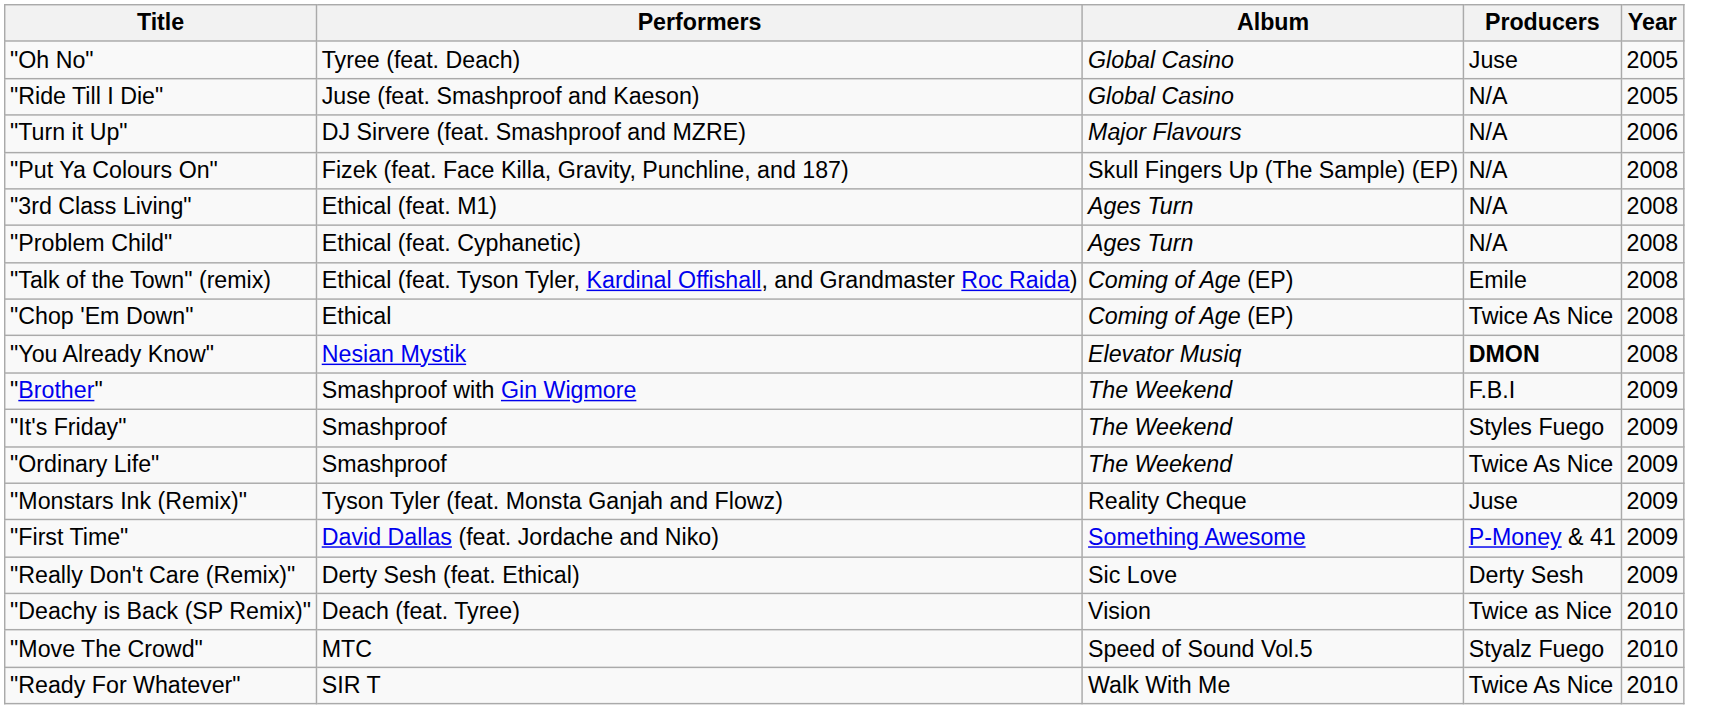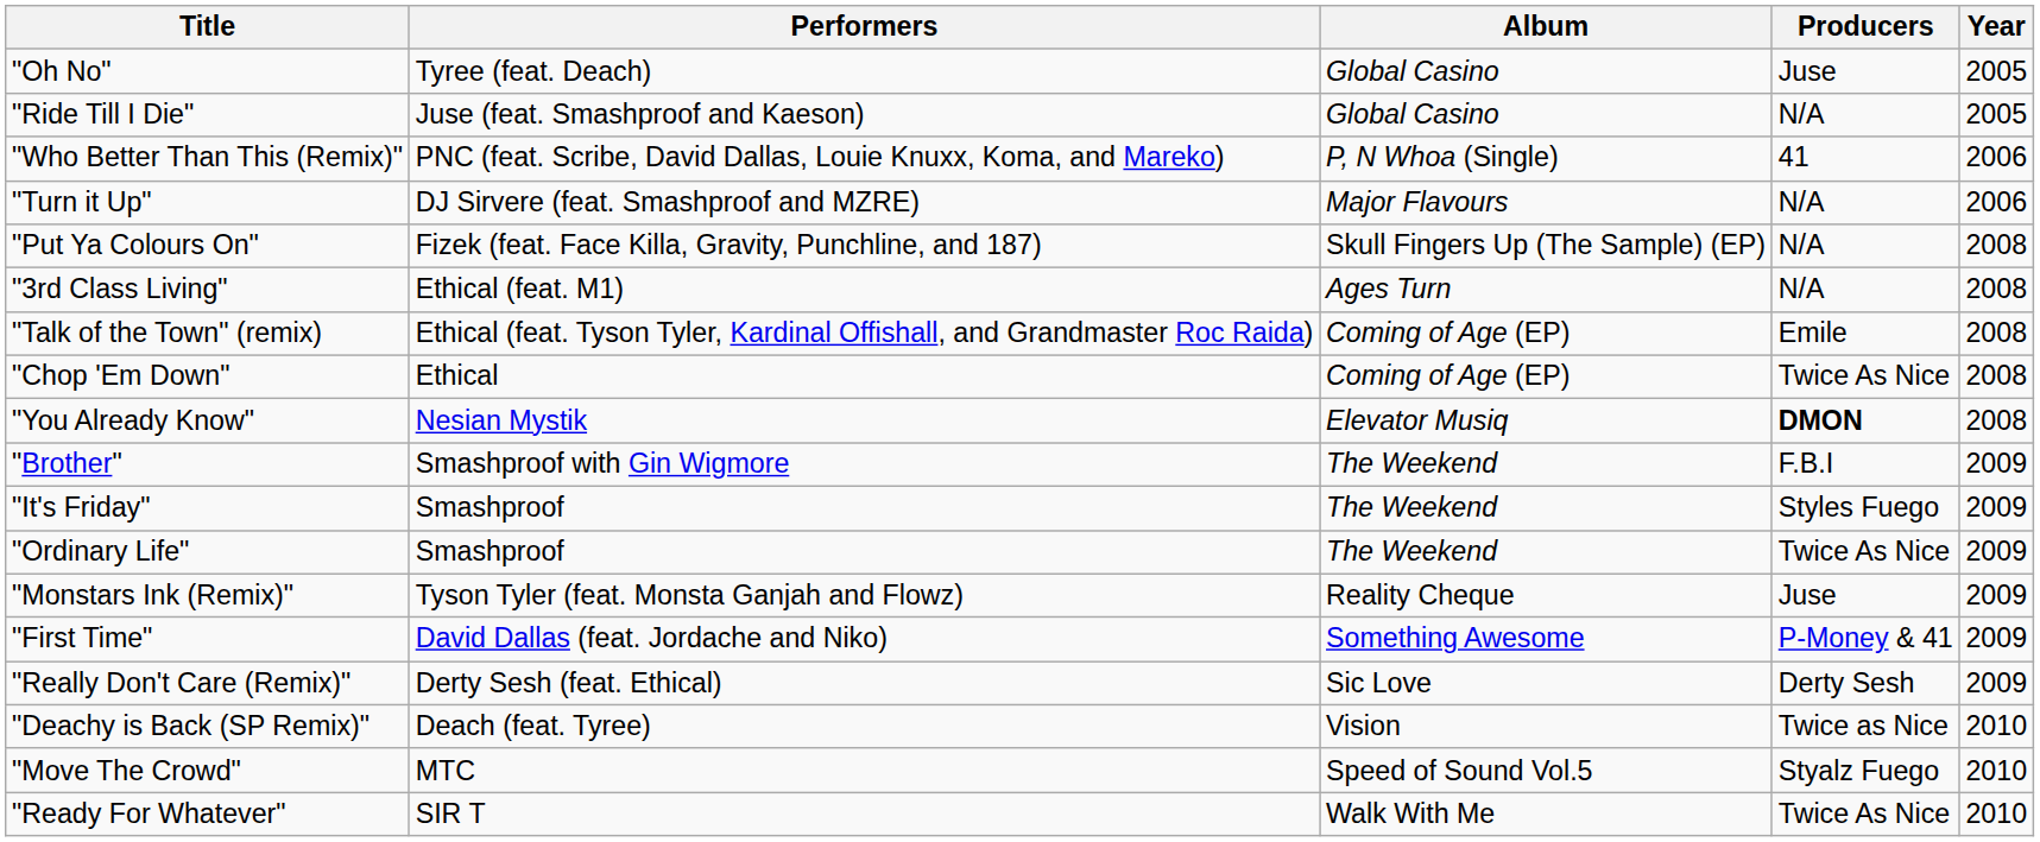 <table class="wikitable">
 <tr>
 <th>Title</th>
 <th>Performers</th>
 <th>Album</th>
 <th>Producers</th>
 <th>Year</th>
 </tr>
 <tr>
 <td>"Oh No"</td>
 <td>Tyree (feat. Deach)</td>
 <td><em>Global Casino</em></td>
 <td>Juse</td>
 <td>2005</td>
 </tr>
 <tr>
 <td>"Ride Till I Die"</td>
 <td>Juse (feat. Smashproof and Kaeson)</td>
 <td><em>Global Casino</em></td>
 <td>N/A</td>
 <td>2005</td>
 </tr>
 <tr>
+<td>"Who Better Than This (Remix)"</td>
+<td>PNC (feat. Scribe, David Dallas, Louie Knuxx, Koma, and <a href='#'>Mareko</a>)</td>
+<td><em>P, N Whoa</em> (Single)</td>
+<td>41</td>
+<td>2006</td>
+</tr>
+<tr>
 <td>"Turn it Up"</td>
 <td>DJ Sirvere (feat. Smashproof and MZRE)</td>
 <td><em>Major Flavours</em></td>
 <td>N/A</td>
 <td>2006</td>
 </tr>
 <tr>
 <td>"Put Ya Colours On"</td>
 <td>Fizek (feat. Face Killa, Gravity, Punchline, and 187)</td>
 <td>Skull Fingers Up (The Sample) (EP)</td>
 <td>N/A</td>
 <td>2008</td>
 </tr>
 <tr>
 <td>"3rd Class Living"</td>
 <td>Ethical (feat. M1)</td>
-<td><em>Ages Turn</em></td>
-<td>N/A</td>
-<td>2008</td>
-</tr>
-<tr>
-<td>"Problem Child"</td>
-<td>Ethical (feat. Cyphanetic)</td>
 <td><em>Ages Turn</em></td>
 <td>N/A</td>
 <td>2008</td>
 </tr>
 <tr>
 <td>"Talk of the Town" (remix)</td>
 <td>Ethical (feat. Tyson Tyler, <a href='#'>Kardinal Offishall</a>, and Grandmaster <a href='#'>Roc Raida</a>)</td>
 <td><em>Coming of Age</em> (EP)</td>
 <td>Emile</td>
 <td>2008</td>
 </tr>
 <tr>
 <td>"Chop 'Em Down"</td>
 <td>Ethical</td>
 <td><em>Coming of Age</em> (EP)</td>
 <td>Twice As Nice</td>
 <td>2008</td>
 </tr>
 <tr>
 <td>"You Already Know"</td>
 <td><a href='#'>Nesian Mystik</a></td>
 <td><em>Elevator Musiq</em></td>
 <td><strong>DMON</strong></td>
 <td>2008</td>
 </tr>
 <tr>
 <td>"<a href='#'>Brother</a>"</td>
 <td>Smashproof with <a href='#'>Gin Wigmore</a></td>
 <td><em>The Weekend</em></td>
 <td>F.B.I</td>
 <td>2009</td>
 </tr>
 <tr>
 <td>"It's Friday"</td>
 <td>Smashproof</td>
 <td><em>The Weekend</em></td>
 <td>Styles Fuego</td>
 <td>2009</td>
 </tr>
 <tr>
 <td>"Ordinary Life"</td>
 <td>Smashproof</td>
 <td><em>The Weekend</em></td>
 <td>Twice As Nice</td>
 <td>2009</td>
 </tr>
 <tr>
 <td>"Monstars Ink (Remix)"</td>
 <td>Tyson Tyler (feat. Monsta Ganjah and Flowz)</td>
 <td>Reality Cheque</td>
 <td>Juse</td>
 <td>2009</td>
 </tr>
 <tr>
 <td>"First Time"</td>
 <td><a href='#'>David Dallas</a> (feat. Jordache and Niko)</td>
 <td><a href='#'>Something Awesome</a></td>
 <td><a href='#'>P-Money</a> & 41</td>
 <td>2009</td>
 </tr>
 <tr>
 <td>"Really Don't Care (Remix)"</td>
 <td>Derty Sesh (feat. Ethical)</td>
 <td>Sic Love</td>
 <td>Derty Sesh</td>
 <td>2009</td>
 </tr>
 <tr>
 <td>"Deachy is Back (SP Remix)"</td>
 <td>Deach (feat. Tyree)</td>
 <td>Vision</td>
 <td>Twice as Nice</td>
 <td>2010</td>
 </tr>
 <tr>
 <td>"Move The Crowd"</td>
 <td>MTC</td>
 <td>Speed of Sound Vol.5</td>
 <td>Styalz Fuego</td>
 <td>2010</td>
 </tr>
 <tr>
 <td>"Ready For Whatever"</td>
 <td>SIR T</td>
 <td>Walk With Me</td>
 <td>Twice As Nice</td>
 <td>2010</td>
 </tr>
 </table>
